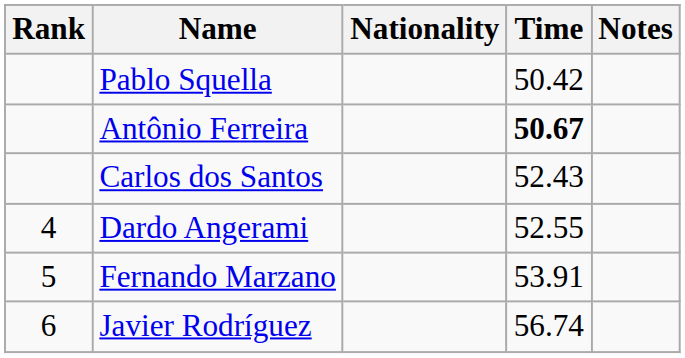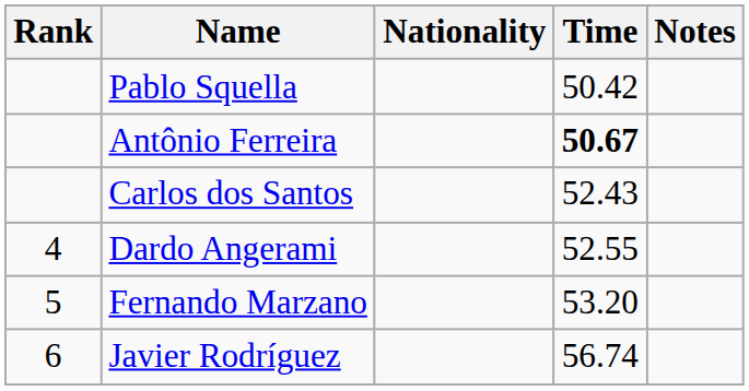 <table class="wikitable sortable" style="text-align:center">
 <tr>
 <th>Rank</th>
 <th>Name</th>
 <th>Nationality</th>
 <th>Time</th>
 <th>Notes</th>
 </tr>
 <tr>
 <td></td>
 <td align=left><a href='#'>Pablo Squella</a></td>
 <td align=left></td>
 <td>50.42</td>
 <td></td>
 </tr>
 <tr>
 <td></td>
 <td align=left><a href='#'>Antônio Ferreira</a></td>
 <td align=left></td>
 <td><strong>50.67</strong></td>
 <td></td>
 </tr>
 <tr>
 <td></td>
 <td align=left><a href='#'>Carlos dos Santos</a></td>
 <td align=left></td>
 <td>52.43</td>
 <td></td>
 </tr>
 <tr>
 <td>4</td>
 <td align=left><a href='#'>Dardo Angerami</a></td>
 <td align=left></td>
 <td>52.55</td>
 <td></td>
 </tr>
 <tr>
 <td>5</td>
 <td align=left><a href='#'>Fernando Marzano</a></td>
 <td align=left></td>
-<td>53.91</td>
+<td>53.20</td>
 <td></td>
 </tr>
 <tr>
 <td>6</td>
 <td align=left><a href='#'>Javier Rodríguez</a></td>
 <td align=left></td>
 <td>56.74</td>
 <td></td>
 </tr>
 </table>
